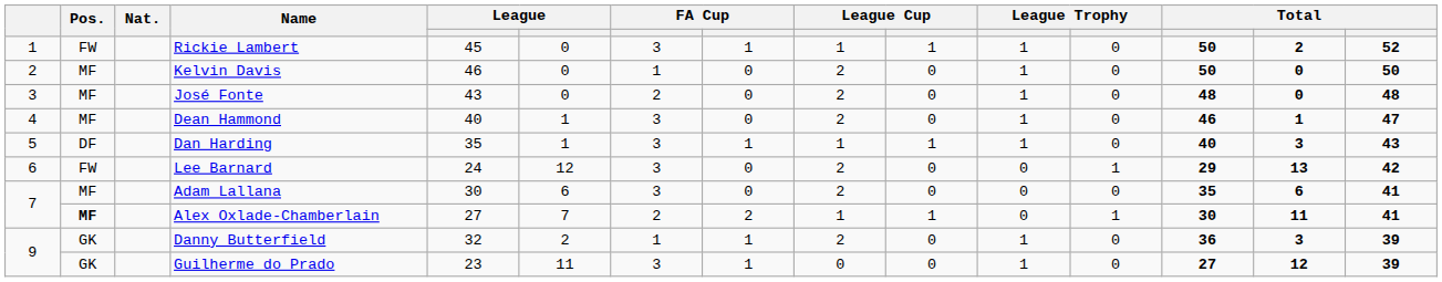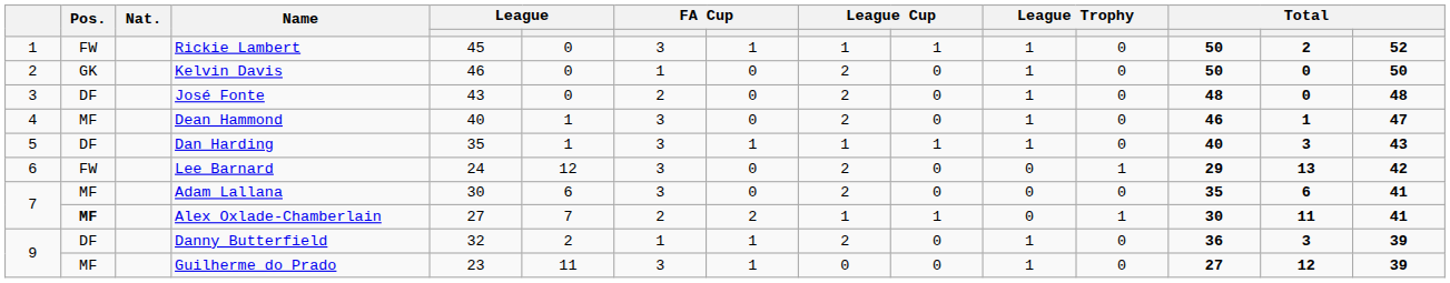 <table class="wikitable" style="width:75%; font-size:95%;">
 <tr>
 <th style="width:3%;" rowspan="2"></th>
 <th style="width:3%;" rowspan="2">Pos.</th>
 <th style="width:3%;" rowspan="2">Nat.</th>
 <th style="width:14%;" rowspan="2">Name</th>
 <th style="width:10%;" colspan="2">League</th>
 <th style="width:10%;" colspan="2">FA Cup</th>
 <th style="width:10%;" colspan="2">League Cup</th>
 <th style="width:10%;" colspan="2">League Trophy</th>
 <th style="width:15%;" colspan="3">Total</th>
 </tr>
 <tr>
 <th style="width:5%;"></th>
 <th style="width:5%;"></th>
 <th style="width:5%;"></th>
 <th style="width:5%;"></th>
 <th style="width:5%;"></th>
 <th style="width:5%;"></th>
 <th style="width:5%;"></th>
 <th style="width:5%;"></th>
 <th style="width:5%;"></th>
 <th style="width:5%;"></th>
 <th style="width:5%;"></th>
 </tr>
 <tr>
 <td style="text-align:center;">1</td>
 <td style="text-align:center;">FW</td>
 <td style="text-align:center;"></td>
 <td><a href='#'>Rickie Lambert</a></td>
 <td style="text-align:center;">45</td>
 <td style="text-align:center;">0</td>
 <td style="text-align:center;">3</td>
 <td style="text-align:center;">1</td>
 <td style="text-align:center;">1</td>
 <td style="text-align:center;">1</td>
 <td style="text-align:center;">1</td>
 <td style="text-align:center;">0</td>
 <td style="text-align:center;"><strong>50</strong></td>
 <td style="text-align:center;"><strong>2</strong></td>
 <td style="text-align:center;"><strong>52</strong></td>
 </tr>
 <tr>
 <td style="text-align:center;">2</td>
-<td style="text-align:center;">MF</td>
+<td style="text-align:center;">GK</td>
 <td style="text-align:center;"></td>
 <td><a href='#'>Kelvin Davis</a></td>
 <td style="text-align:center;">46</td>
 <td style="text-align:center;">0</td>
 <td style="text-align:center;">1</td>
 <td style="text-align:center;">0</td>
 <td style="text-align:center;">2</td>
 <td style="text-align:center;">0</td>
 <td style="text-align:center;">1</td>
 <td style="text-align:center;">0</td>
 <td style="text-align:center;"><strong>50</strong></td>
 <td style="text-align:center;"><strong>0</strong></td>
 <td style="text-align:center;"><strong>50</strong></td>
 </tr>
 <tr>
 <td style="text-align:center;">3</td>
-<td style="text-align:center;">MF</td>
+<td style="text-align:center;">DF</td>
 <td style="text-align:center;"></td>
 <td><a href='#'>José Fonte</a></td>
 <td style="text-align:center;">43</td>
 <td style="text-align:center;">0</td>
 <td style="text-align:center;">2</td>
 <td style="text-align:center;">0</td>
 <td style="text-align:center;">2</td>
 <td style="text-align:center;">0</td>
 <td style="text-align:center;">1</td>
 <td style="text-align:center;">0</td>
 <td style="text-align:center;"><strong>48</strong></td>
 <td style="text-align:center;"><strong>0</strong></td>
 <td style="text-align:center;"><strong>48</strong></td>
 </tr>
 <tr>
 <td style="text-align:center;">4</td>
 <td style="text-align:center;">MF</td>
 <td style="text-align:center;"></td>
 <td><a href='#'>Dean Hammond</a></td>
 <td style="text-align:center;">40</td>
 <td style="text-align:center;">1</td>
 <td style="text-align:center;">3</td>
 <td style="text-align:center;">0</td>
 <td style="text-align:center;">2</td>
 <td style="text-align:center;">0</td>
 <td style="text-align:center;">1</td>
 <td style="text-align:center;">0</td>
 <td style="text-align:center;"><strong>46</strong></td>
 <td style="text-align:center;"><strong>1</strong></td>
 <td style="text-align:center;"><strong>47</strong></td>
 </tr>
 <tr>
 <td style="text-align:center;">5</td>
 <td style="text-align:center;">DF</td>
 <td style="text-align:center;"></td>
 <td><a href='#'>Dan Harding</a></td>
 <td style="text-align:center;">35</td>
 <td style="text-align:center;">1</td>
 <td style="text-align:center;">3</td>
 <td style="text-align:center;">1</td>
 <td style="text-align:center;">1</td>
 <td style="text-align:center;">1</td>
 <td style="text-align:center;">1</td>
 <td style="text-align:center;">0</td>
 <td style="text-align:center;"><strong>40</strong></td>
 <td style="text-align:center;"><strong>3</strong></td>
 <td style="text-align:center;"><strong>43</strong></td>
 </tr>
 <tr>
 <td style="text-align:center;">6</td>
 <td style="text-align:center;">FW</td>
 <td style="text-align:center;"></td>
 <td><a href='#'>Lee Barnard</a></td>
 <td style="text-align:center;">24</td>
 <td style="text-align:center;">12</td>
 <td style="text-align:center;">3</td>
 <td style="text-align:center;">0</td>
 <td style="text-align:center;">2</td>
 <td style="text-align:center;">0</td>
 <td style="text-align:center;">0</td>
 <td style="text-align:center;">1</td>
 <td style="text-align:center;"><strong>29</strong></td>
 <td style="text-align:center;"><strong>13</strong></td>
 <td style="text-align:center;"><strong>42</strong></td>
 </tr>
 <tr>
 <td style="text-align:center;" rowspan="2">7</td>
 <td style="text-align:center;">MF</td>
 <td style="text-align:center;"></td>
 <td><a href='#'>Adam Lallana</a></td>
 <td style="text-align:center;">30</td>
 <td style="text-align:center;">6</td>
 <td style="text-align:center;">3</td>
 <td style="text-align:center;">0</td>
 <td style="text-align:center;">2</td>
 <td style="text-align:center;">0</td>
 <td style="text-align:center;">0</td>
 <td style="text-align:center;">0</td>
 <td style="text-align:center;"><strong>35</strong></td>
 <td style="text-align:center;"><strong>6</strong></td>
 <td style="text-align:center;"><strong>41</strong></td>
 </tr>
 <tr>
 <td style="text-align:center;"><strong>MF</strong></td>
 <td style="text-align:center;"></td>
 <td><a href='#'>Alex Oxlade-Chamberlain</a></td>
 <td style="text-align:center;">27</td>
 <td style="text-align:center;">7</td>
 <td style="text-align:center;">2</td>
 <td style="text-align:center;">2</td>
 <td style="text-align:center;">1</td>
 <td style="text-align:center;">1</td>
 <td style="text-align:center;">0</td>
 <td style="text-align:center;">1</td>
 <td style="text-align:center;"><strong>30</strong></td>
 <td style="text-align:center;"><strong>11</strong></td>
 <td style="text-align:center;"><strong>41</strong></td>
 </tr>
 <tr>
 <td style="text-align:center;" rowspan="2">9</td>
-<td style="text-align:center;">GK</td>
+<td style="text-align:center;">DF</td>
 <td style="text-align:center;"></td>
 <td><a href='#'>Danny Butterfield</a></td>
 <td style="text-align:center;">32</td>
 <td style="text-align:center;">2</td>
 <td style="text-align:center;">1</td>
 <td style="text-align:center;">1</td>
 <td style="text-align:center;">2</td>
 <td style="text-align:center;">0</td>
 <td style="text-align:center;">1</td>
 <td style="text-align:center;">0</td>
 <td style="text-align:center;"><strong>36</strong></td>
 <td style="text-align:center;"><strong>3</strong></td>
 <td style="text-align:center;"><strong>39</strong></td>
 </tr>
 <tr>
-<td style="text-align:center;">GK</td>
+<td style="text-align:center;">MF</td>
 <td style="text-align:center;"></td>
 <td><a href='#'>Guilherme do Prado</a></td>
 <td style="text-align:center;">23</td>
 <td style="text-align:center;">11</td>
 <td style="text-align:center;">3</td>
 <td style="text-align:center;">1</td>
 <td style="text-align:center;">0</td>
 <td style="text-align:center;">0</td>
 <td style="text-align:center;">1</td>
 <td style="text-align:center;">0</td>
 <td style="text-align:center;"><strong>27</strong></td>
 <td style="text-align:center;"><strong>12</strong></td>
 <td style="text-align:center;"><strong>39</strong></td>
 </tr>
 </table>
